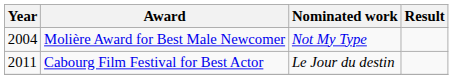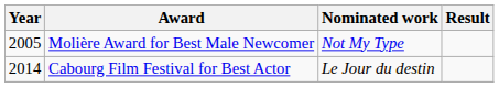 <table class = "wikitable">
 <tr>
 <th>Year</th>
 <th>Award</th>
 <th>Nominated work</th>
 <th>Result</th>
 </tr>
 <tr>
-<td>2004</td>
+<td>2005</td>
 <td><a href='#'>Molière Award for Best Male Newcomer</a></td>
 <td><em><a href='#'>Not My Type</a></em></td>
 <td></td>
 </tr>
 <tr>
-<td>2011</td>
+<td>2014</td>
 <td><a href='#'>Cabourg Film Festival for Best Actor</a></td>
 <td><em>Le Jour du destin</em></td>
 <td></td>
 </tr>
 <tr>
 </tr>
 </table>
